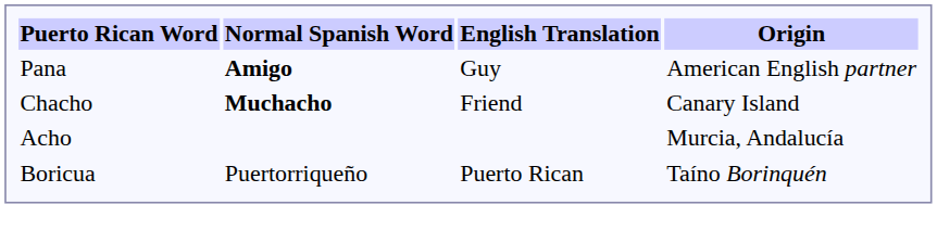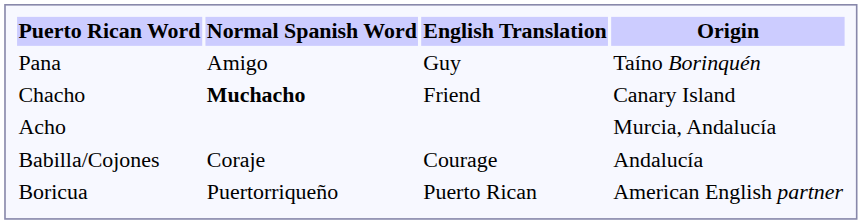 <table cellpadding="1" style="float:right; border: 1px solid #88a; background-color: #f7f8ff; padding: 5px; font-size: 85%; margin: 0 15px; white-space: nowrap">
 <tr style="background-color: #ccf" |>
 <th>Puerto Rican Word</th>
 <th>Normal Spanish Word</th>
 <th>English Translation</th>
 <th>Origin</th>
 </tr>
 <tr>
 <td>Pana</td>
-<td><strong>Amigo</strong></td>
+<td>Amigo</td>
 <td>Guy</td>
-<td>American English <em>partner</em></td>
+<td>Taíno <em>Borinquén</em></td>
 </tr>
 <tr>
 <td>Chacho</td>
 <td><strong>Muchacho</strong></td>
 <td>Friend</td>
 <td>Canary Island</td>
 </tr>
 <tr>
 <td>Acho</td>
 <td></td>
 <td></td>
 <td>Murcia, Andalucía</td>
 </tr>
 <tr>
+<td>Babilla/Cojones</td>
+<td>Coraje</td>
+<td>Courage</td>
+<td>Andalucía</td>
+</tr>
+<tr>
 <td>Boricua</td>
 <td>Puertorriqueño</td>
 <td>Puerto Rican</td>
-<td>Taíno <em>Borinquén</em></td>
+<td>American English <em>partner</em></td>
 </tr>
 </table>
